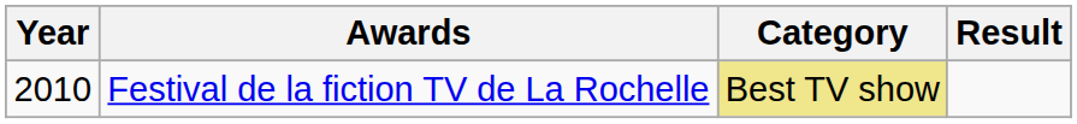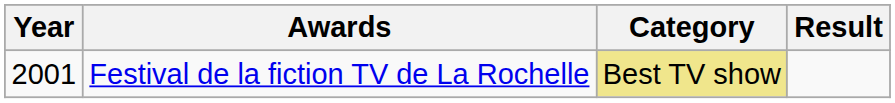 <table class="wikitable">
 <tr>
 <th>Year</th>
 <th>Awards</th>
 <th>Category</th>
 <th>Result</th>
 </tr>
 <tr>
-<td rowspan="1">2010</td>
+<td rowspan="1">2001</td>
 <td><a href='#'>Festival de la fiction TV de La Rochelle</a></td>
 <td style="background: khaki;">Best TV show</td>
 <td></td>
 </tr>
 </table>
